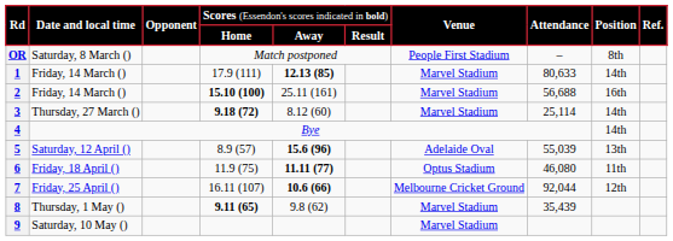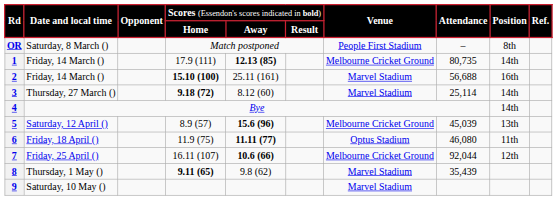 <table class="wikitable" style="text-align:center">
 <tr>
 <th rowspan="2" style="background: #000000; color: #FFFFFF; border: solid #CC2031 2px">Rd</th>
 <th rowspan="2" style="background: #000000; color: #FFFFFF; border: solid #CC2031 2px">Date and local time</th>
 <th rowspan="2" style="background: #000000; color: #FFFFFF; border: solid #CC2031 2px">Opponent</th>
 <td colspan="3" style="background: #000000; color: #FFFFFF; border: solid #CC2031 2px"><strong>Scores</strong> <small>(Essendon's scores indicated in <strong>bold</strong>)</small></td>
 <th rowspan="2" style="background: #000000; color: #FFFFFF; border: solid #CC2031 2px">Venue</th>
 <th rowspan="2" style="background: #000000; color: #FFFFFF; border: solid #CC2031 2px">Attendance</th>
 <th rowspan="2" style="background: #000000; color: #FFFFFF; border: solid #CC2031 2px">Position</th>
 <th rowspan="2" style="background: #000000; color: #FFFFFF; border: solid #CC2031 2px">Ref.</th>
 </tr>
 <tr>
 <th style="background: #000000; color: #FFFFFF; border: solid #CC2031 2px">Home</th>
 <th style="background: #000000; color: #FFFFFF; border: solid #CC2031 2px">Away</th>
 <th style="background: #000000; color: #FFFFFF; border: solid #CC2031 2px">Result</th>
 </tr>
 <tr>
 <th><a href='#'>OR</a></th>
 <td align=left>Saturday, 8 March ()</td>
 <td align=left></td>
 <td colspan=3><em>Match postponed</em></td>
 <td><a href='#'>People First Stadium</a></td>
 <td>–</td>
 <td>8th </td>
 <td></td>
 </tr>
 <tr>
 <th><a href='#'>1</a></th>
 <td align=left>Friday, 14 March ()</td>
 <td align=left></td>
 <td>17.9 (111)</td>
 <td><strong>12.13 (85)</strong></td>
 <td></td>
-<td><a href='#'>Marvel Stadium</a></td>
-<td>80,633</td>
+<td><a href='#'>Melbourne Cricket Ground</a></td>
+<td>80,735</td>
 <td>14th </td>
 <td></td>
 </tr>
 <tr>
 <th><a href='#'>2</a></th>
 <td align=left>Friday, 14 March ()</td>
 <td align=left></td>
 <td><strong>15.10 (100)</strong></td>
 <td>25.11 (161)</td>
 <td></td>
 <td><a href='#'>Marvel Stadium</a></td>
 <td>56,688</td>
 <td>16th </td>
 <td></td>
 </tr>
 <tr>
 <th><a href='#'>3</a></th>
 <td align=left>Thursday, 27 March ()</td>
 <td align=left></td>
 <td><strong>9.18 (72)</strong></td>
 <td>8.12 (60)</td>
 <td></td>
 <td><a href='#'>Marvel Stadium</a></td>
 <td>25,114</td>
 <td>14th </td>
 <td></td>
 </tr>
 <tr>
 <th><a href='#'>4</a></th>
 <td colspan=7><em><a href='#'>Bye</a></em></td>
 <td>14th </td>
 <td></td>
 </tr>
 <tr>
 <th><a href='#'>5</a></th>
 <td align=left><a href='#'>Saturday, 12 April ()</a></td>
 <td align=left></td>
 <td>8.9 (57)</td>
 <td><strong>15.6 (96)</strong></td>
 <td></td>
-<td><a href='#'>Adelaide Oval</a></td>
-<td>55,039</td>
+<td><a href='#'>Melbourne Cricket Ground</a></td>
+<td>45,039</td>
 <td>13th </td>
 <td></td>
 </tr>
 <tr>
 <th><a href='#'>6</a></th>
 <td align=left><a href='#'>Friday, 18 April ()</a></td>
 <td align=left></td>
 <td>11.9 (75)</td>
 <td><strong>11.11 (77)</strong></td>
 <td></td>
 <td><a href='#'>Optus Stadium</a></td>
 <td>46,080</td>
 <td>11th </td>
 <td></td>
 </tr>
 <tr>
 <th><a href='#'>7</a></th>
 <td align=left><a href='#'>Friday, 25 April ()</a></td>
 <td align=left></td>
 <td>16.11 (107)</td>
 <td><strong>10.6 (66)</strong></td>
 <td></td>
 <td><a href='#'>Melbourne Cricket Ground</a></td>
 <td>92,044</td>
 <td>12th </td>
 <td></td>
 </tr>
 <tr>
 <th><a href='#'>8</a></th>
 <td align=left>Thursday, 1 May ()</td>
 <td align=left></td>
 <td><strong>9.11 (65)</strong></td>
 <td>9.8 (62)</td>
 <td></td>
 <td><a href='#'>Marvel Stadium</a></td>
 <td>35,439</td>
 <td></td>
 <td></td>
 </tr>
 <tr>
 <th><a href='#'>9</a></th>
 <td align=left>Saturday, 10 May ()</td>
 <td align=left></td>
 <td></td>
 <td></td>
 <td></td>
 <td><a href='#'>Marvel Stadium</a></td>
 <td></td>
 <td></td>
 <td></td>
 </tr>
 </table>
